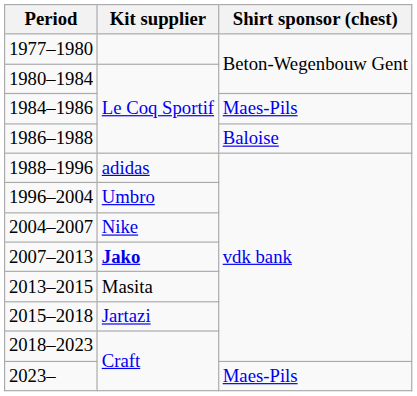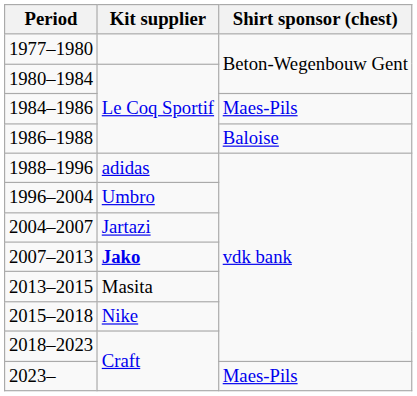 <table class="wikitable">
 <tr>
 <th>Period</th>
 <th>Kit supplier</th>
 <th>Shirt sponsor (chest)</th>
 </tr>
 <tr>
 <td>1977–1980</td>
 <td></td>
 <td rowspan=2>Beton-Wegenbouw Gent</td>
 </tr>
 <tr>
 <td>1980–1984</td>
 <td rowspan=3><a href='#'>Le Coq Sportif</a></td>
 </tr>
 <tr>
 <td>1984–1986</td>
 <td><a href='#'>Maes-Pils</a></td>
 </tr>
 <tr>
 <td>1986–1988</td>
 <td><a href='#'>Baloise</a></td>
 </tr>
 <tr>
 <td>1988–1996</td>
 <td><a href='#'>adidas</a></td>
 <td rowspan=7><a href='#'>vdk bank</a></td>
 </tr>
 <tr>
 <td>1996–2004</td>
 <td><a href='#'>Umbro</a></td>
 </tr>
 <tr>
 <td>2004–2007</td>
-<td><a href='#'>Nike</a></td>
+<td><a href='#'>Jartazi</a></td>
 </tr>
 <tr>
 <td>2007–2013</td>
 <td><strong><a href='#'>Jako</a></strong></td>
 </tr>
 <tr>
 <td>2013–2015</td>
 <td>Masita</td>
 </tr>
 <tr>
 <td>2015–2018</td>
-<td><a href='#'>Jartazi</a></td>
+<td><a href='#'>Nike</a></td>
 </tr>
 <tr>
 <td>2018–2023</td>
 <td rowspan=2><a href='#'>Craft</a></td>
 </tr>
 <tr>
 <td>2023–</td>
 <td><a href='#'>Maes-Pils</a></td>
 </tr>
 </table>
